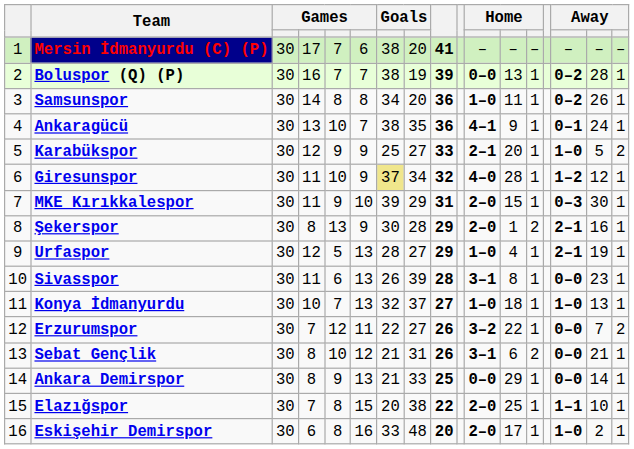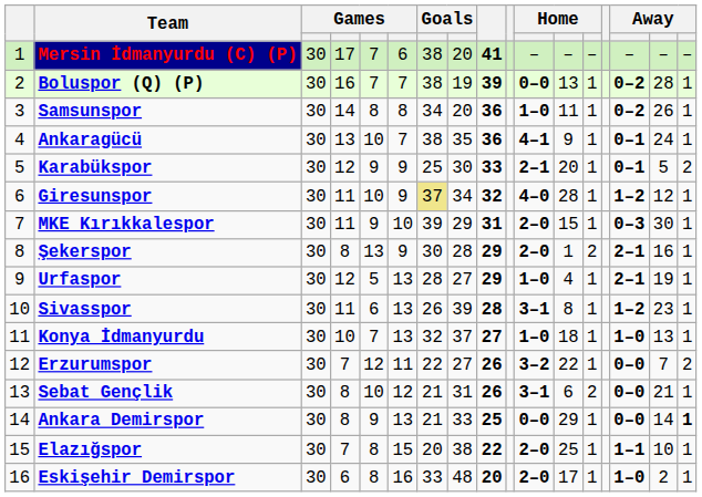 <table class="wikitable" style="text-align: center;">
 <tr>
 <th rowspan=2></th>
 <th rowspan=2>Team</th>
 <th colspan=4>Games</th>
 <th colspan=2>Goals</th>
 <th rowspan=2></th>
 <th rowspan=2></th>
 <th colspan=3>Home</th>
 <th rowspan=2></th>
 <th colspan=3>Away</th>
 </tr>
 <tr>
 <th></th>
 <th></th>
 <th></th>
 <th></th>
 <th></th>
 <th></th>
 <th></th>
 <th></th>
 <th></th>
 <th></th>
 <th></th>
 <th></th>
 </tr>
 <tr>
 <td bgcolor="#D0F0C0">1</td>
 <td align="left" bgcolor="#00008B" style="color:red;"><strong>Mersin İdmanyurdu (C) (P)</strong></td>
 <td bgcolor="#D0F0C0">30</td>
 <td bgcolor="#D0F0C0">17</td>
 <td bgcolor="#D0F0C0">7</td>
 <td bgcolor="#D0F0C0">6</td>
 <td bgcolor="#D0F0C0">38</td>
 <td bgcolor="#D0F0C0">20</td>
 <td bgcolor="#D0F0C0"><strong>41</strong></td>
 <td bgcolor="#D0F0C0"></td>
 <td bgcolor="#D0F0C0">–</td>
 <td bgcolor="#D0F0C0">–</td>
 <td bgcolor="#D0F0C0">–</td>
 <td bgcolor="#D0F0C0"></td>
 <td bgcolor="#D0F0C0">–</td>
 <td bgcolor="#D0F0C0">–</td>
 <td bgcolor="#D0F0C0">–</td>
 </tr>
 <tr>
 <td bgcolor="#E8FFD8">2</td>
 <td bgcolor="#E8FFD8" align="left"><strong><a href='#'>Boluspor</a> (Q) (P)</strong></td>
 <td bgcolor="#E8FFD8">30</td>
 <td bgcolor="#E8FFD8">16</td>
 <td bgcolor="#E8FFD8">7</td>
 <td bgcolor="#E8FFD8">7</td>
 <td bgcolor="#E8FFD8">38</td>
 <td bgcolor="#E8FFD8">19</td>
 <td bgcolor="#E8FFD8"><strong>39</strong></td>
 <td bgcolor="#E8FFD8"></td>
 <td bgcolor="#E8FFD8"><strong>0–0</strong></td>
 <td bgcolor="#E8FFD8">13</td>
 <td bgcolor="#E8FFD8">1</td>
 <td bgcolor="#E8FFD8"></td>
 <td bgcolor="#E8FFD8"><strong>0–2</strong></td>
 <td bgcolor="#E8FFD8">28</td>
 <td bgcolor="#E8FFD8">1</td>
 </tr>
 <tr>
 <td>3</td>
 <td align="left"><strong><a href='#'>Samsunspor</a></strong></td>
 <td>30</td>
 <td>14</td>
 <td>8</td>
 <td>8</td>
 <td>34</td>
 <td>20</td>
 <td><strong>36</strong></td>
 <td></td>
 <td><strong>1–0</strong></td>
 <td>11</td>
 <td>1</td>
 <td></td>
 <td><strong>0–2</strong></td>
 <td>26</td>
 <td>1</td>
 </tr>
 <tr>
 <td>4</td>
 <td align="left"><strong><a href='#'>Ankaragücü</a></strong></td>
 <td>30</td>
 <td>13</td>
 <td>10</td>
 <td>7</td>
 <td>38</td>
 <td>35</td>
 <td><strong>36</strong></td>
 <td></td>
 <td><strong>4–1</strong></td>
 <td>9</td>
 <td>1</td>
 <td></td>
 <td><strong>0–1</strong></td>
 <td>24</td>
 <td>1</td>
 </tr>
 <tr>
 <td>5</td>
 <td align="left"><strong><a href='#'>Karabükspor</a></strong></td>
 <td>30</td>
 <td>12</td>
 <td>9</td>
 <td>9</td>
 <td>25</td>
-<td>27</td>
+<td>30</td>
 <td><strong>33</strong></td>
 <td></td>
 <td><strong>2–1</strong></td>
 <td>20</td>
 <td>1</td>
 <td></td>
-<td><strong>1–0</strong></td>
+<td><strong>0–1</strong></td>
 <td>5</td>
 <td>2</td>
 </tr>
 <tr>
 <td>6</td>
 <td align="left"><strong><a href='#'>Giresunspor</a></strong></td>
 <td>30</td>
 <td>11</td>
 <td>10</td>
 <td>9</td>
 <td style="background: khaki;">37</td>
 <td>34</td>
 <td><strong>32</strong></td>
 <td></td>
 <td><strong>4–0</strong></td>
 <td>28</td>
 <td>1</td>
 <td></td>
 <td><strong>1–2</strong></td>
 <td>12</td>
 <td>1</td>
 </tr>
 <tr>
 <td>7</td>
 <td align="left"><strong><a href='#'>MKE Kırıkkalespor</a></strong></td>
 <td>30</td>
 <td>11</td>
 <td>9</td>
 <td>10</td>
 <td>39</td>
 <td>29</td>
 <td><strong>31</strong></td>
 <td></td>
 <td><strong>2–0</strong></td>
 <td>15</td>
 <td>1</td>
 <td></td>
 <td><strong>0–3</strong></td>
 <td>30</td>
 <td>1</td>
 </tr>
 <tr>
 <td>8</td>
 <td align="left"><strong><a href='#'>Şekerspor</a></strong></td>
 <td>30</td>
 <td>8</td>
 <td>13</td>
 <td>9</td>
 <td>30</td>
 <td>28</td>
 <td><strong>29</strong></td>
 <td></td>
 <td><strong>2–0</strong></td>
 <td>1</td>
 <td>2</td>
 <td></td>
 <td><strong>2–1</strong></td>
 <td>16</td>
 <td>1</td>
 </tr>
 <tr>
 <td>9</td>
 <td align="left"><strong><a href='#'>Urfaspor</a></strong></td>
 <td>30</td>
 <td>12</td>
 <td>5</td>
 <td>13</td>
 <td>28</td>
 <td>27</td>
 <td><strong>29</strong></td>
 <td></td>
 <td><strong>1–0</strong></td>
 <td>4</td>
 <td>1</td>
 <td></td>
 <td><strong>2–1</strong></td>
 <td>19</td>
 <td>1</td>
 </tr>
 <tr>
 <td>10</td>
 <td align="left"><strong><a href='#'>Sivasspor</a></strong></td>
 <td>30</td>
 <td>11</td>
 <td>6</td>
 <td>13</td>
 <td>26</td>
 <td>39</td>
 <td><strong>28</strong></td>
 <td></td>
 <td><strong>3–1</strong></td>
 <td>8</td>
 <td>1</td>
 <td></td>
-<td><strong>0–0</strong></td>
+<td><strong>1–2</strong></td>
 <td>23</td>
 <td>1</td>
 </tr>
 <tr>
 <td>11</td>
 <td align="left"><strong><a href='#'>Konya İdmanyurdu</a></strong></td>
 <td>30</td>
 <td>10</td>
 <td>7</td>
 <td>13</td>
 <td>32</td>
 <td>37</td>
 <td><strong>27</strong></td>
 <td></td>
 <td><strong>1–0</strong></td>
 <td>18</td>
 <td>1</td>
 <td></td>
 <td><strong>1–0</strong></td>
 <td>13</td>
 <td>1</td>
 </tr>
 <tr>
 <td>12</td>
 <td align="left"><strong><a href='#'>Erzurumspor</a></strong></td>
 <td>30</td>
 <td>7</td>
 <td>12</td>
 <td>11</td>
 <td>22</td>
 <td>27</td>
 <td><strong>26</strong></td>
 <td></td>
 <td><strong>3–2</strong></td>
 <td>22</td>
 <td>1</td>
 <td></td>
 <td><strong>0–0</strong></td>
 <td>7</td>
 <td>2</td>
 </tr>
 <tr>
 <td>13</td>
 <td align="left"><strong><a href='#'>Sebat Gençlik</a></strong></td>
 <td>30</td>
 <td>8</td>
 <td>10</td>
 <td>12</td>
 <td>21</td>
 <td>31</td>
 <td><strong>26</strong></td>
 <td></td>
 <td><strong>3–1</strong></td>
 <td>6</td>
 <td>2</td>
 <td></td>
 <td><strong>0–0</strong></td>
 <td>21</td>
 <td>1</td>
 </tr>
 <tr>
 <td>14</td>
 <td align="left"><strong><a href='#'>Ankara Demirspor</a></strong></td>
 <td>30</td>
 <td>8</td>
 <td>9</td>
 <td>13</td>
 <td>21</td>
 <td>33</td>
 <td><strong>25</strong></td>
 <td></td>
 <td><strong>0–0</strong></td>
 <td>29</td>
 <td>1</td>
 <td></td>
 <td><strong>0–0</strong></td>
 <td>14</td>
-<td>1</td>
+<td><strong>1</strong></td>
 </tr>
 <tr>
 <td>15</td>
 <td align="left"><strong><a href='#'>Elazığspor</a></strong></td>
 <td>30</td>
 <td>7</td>
 <td>8</td>
 <td>15</td>
 <td>20</td>
 <td>38</td>
 <td><strong>22</strong></td>
 <td></td>
 <td><strong>2–0</strong></td>
 <td>25</td>
 <td>1</td>
 <td></td>
 <td><strong>1–1</strong></td>
 <td>10</td>
 <td>1</td>
 </tr>
 <tr>
 <td>16</td>
 <td align="left"><strong><a href='#'>Eskişehir Demirspor</a></strong></td>
 <td>30</td>
 <td>6</td>
 <td>8</td>
 <td>16</td>
 <td>33</td>
 <td>48</td>
 <td><strong>20</strong></td>
 <td></td>
 <td><strong>2–0</strong></td>
 <td>17</td>
 <td>1</td>
 <td></td>
 <td><strong>1–0</strong></td>
 <td>2</td>
 <td>1</td>
 </tr>
 </table>
